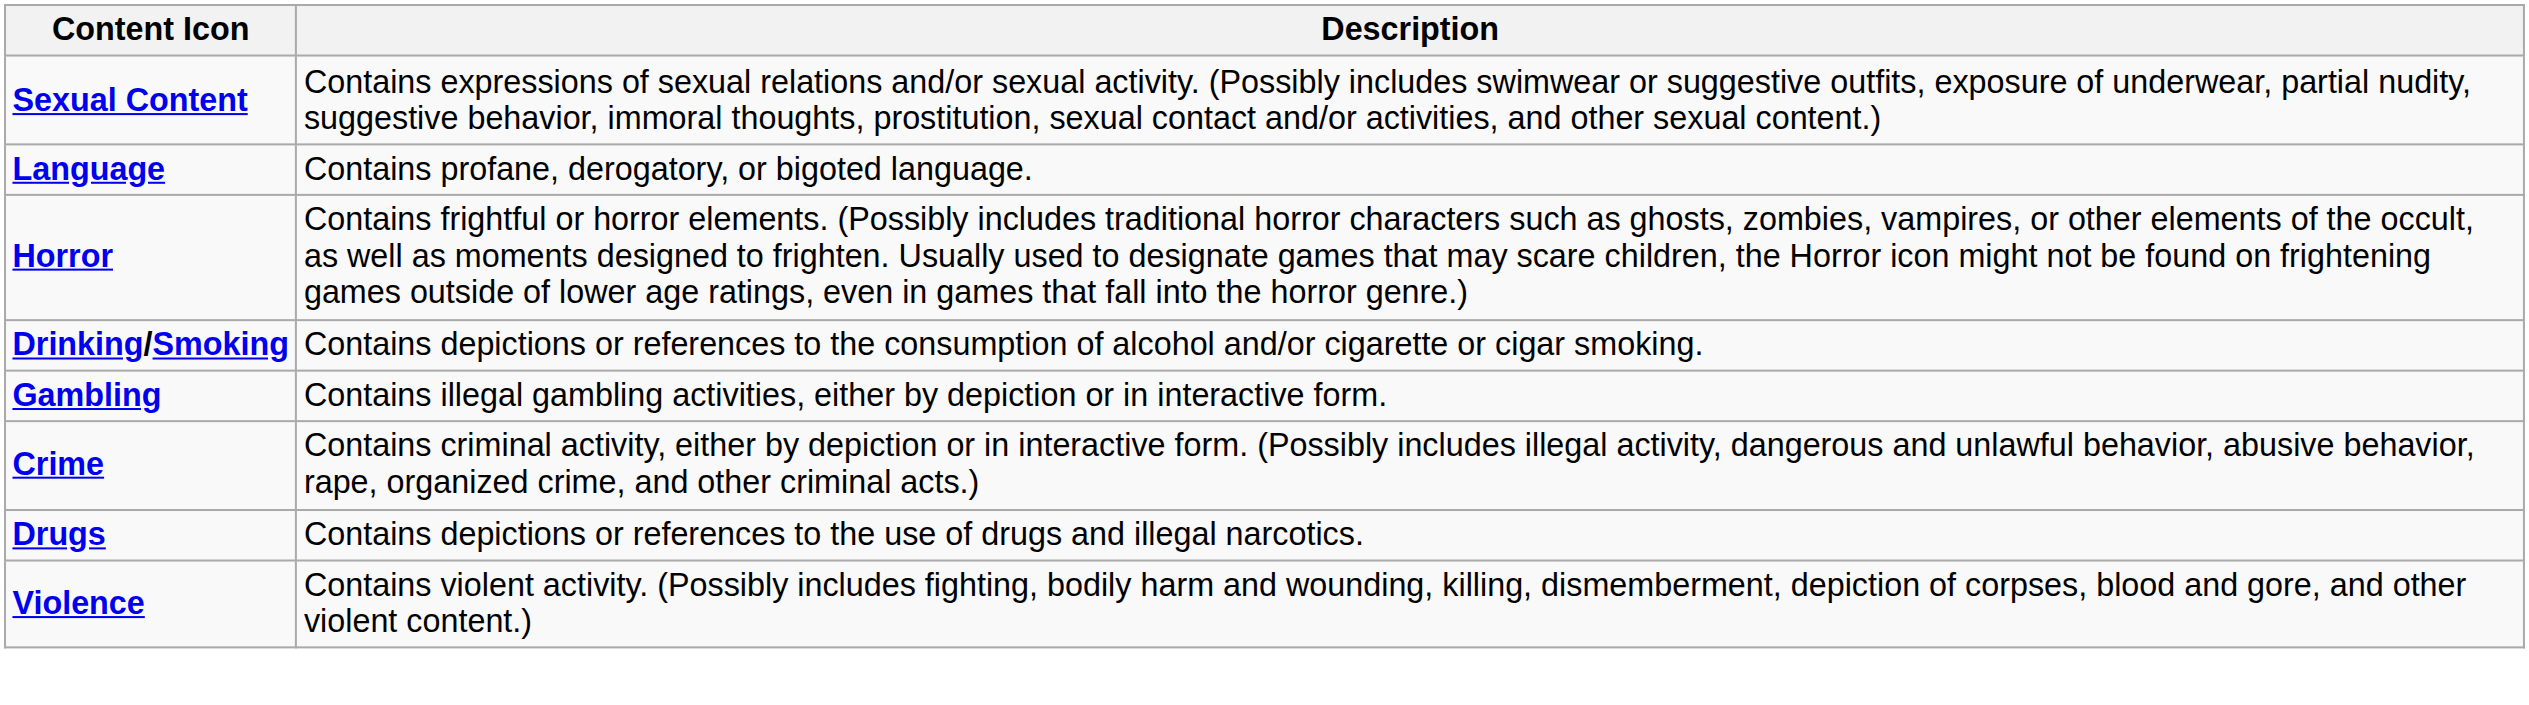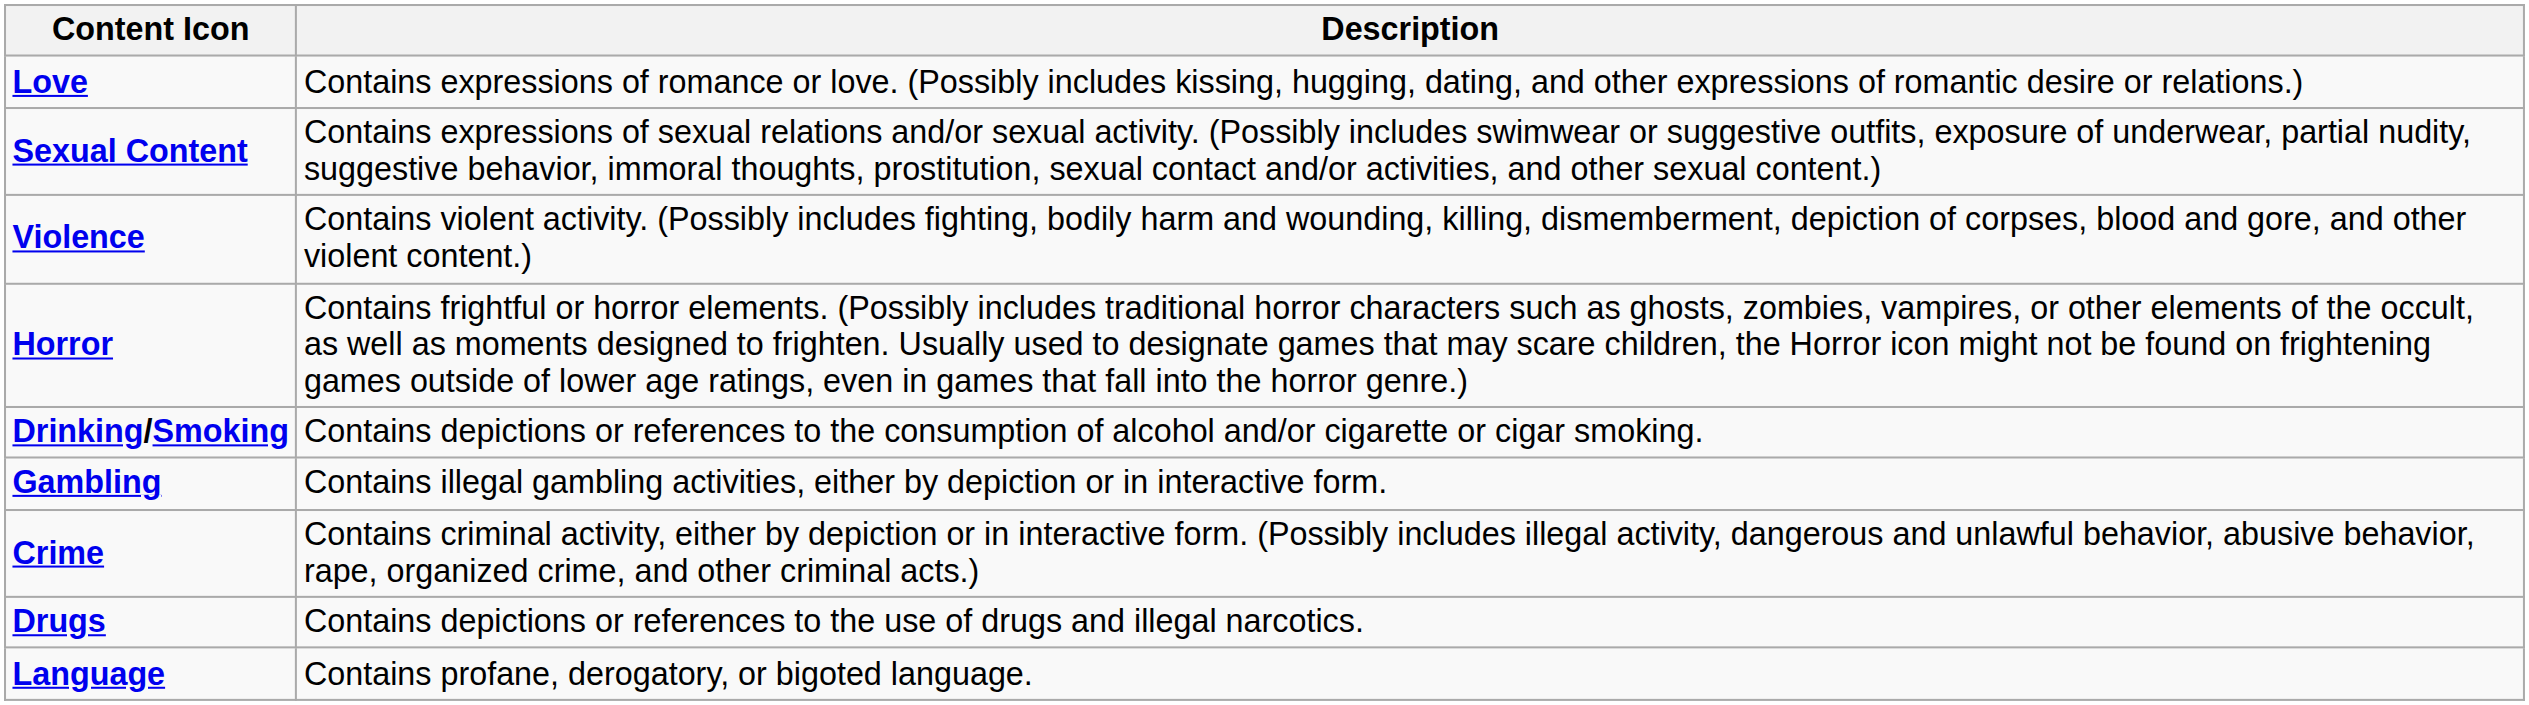 <table class="wikitable">
 <tr>
 <th>Content Icon</th>
 <th>Description</th>
 </tr>
 <tr>
+<td> <strong><a href='#'>Love</a></strong></td>
+<td>Contains expressions of romance or love. (Possibly includes kissing, hugging, dating, and other expressions of romantic desire or relations.)</td>
+</tr>
+<tr>
 <td> <strong><a href='#'>Sexual Content</a></strong></td>
 <td>Contains expressions of sexual relations and/or sexual activity. (Possibly includes swimwear or suggestive outfits, exposure of underwear, partial nudity, suggestive behavior, immoral thoughts, prostitution, sexual contact and/or activities, and other sexual content.)</td>
 </tr>
 <tr>
-<td> <strong><a href='#'>Language</a></strong></td>
-<td>Contains profane, derogatory, or bigoted language.</td>
+<td> <strong><a href='#'>Violence</a></strong></td>
+<td>Contains violent activity. (Possibly includes fighting, bodily harm and wounding, killing, dismemberment, depiction of corpses, blood and gore, and other violent content.)</td>
 </tr>
 <tr>
 <td> <strong><a href='#'>Horror</a></strong></td>
 <td>Contains frightful or horror elements. (Possibly includes traditional horror characters such as ghosts, zombies, vampires, or other elements of the occult, as well as moments designed to frighten. Usually used to designate games that may scare children, the Horror icon might not be found on frightening games outside of lower age ratings, even in games that fall into the horror genre.)</td>
 </tr>
 <tr>
 <td> <strong><a href='#'>Drinking</a>/<a href='#'>Smoking</a></strong></td>
 <td>Contains depictions or references to the consumption of alcohol and/or cigarette or cigar smoking.</td>
 </tr>
 <tr>
 <td> <strong><a href='#'>Gambling</a></strong></td>
 <td>Contains illegal gambling activities, either by depiction or in interactive form.</td>
 </tr>
 <tr>
 <td> <strong><a href='#'>Crime</a></strong></td>
 <td>Contains criminal activity, either by depiction or in interactive form. (Possibly includes illegal activity, dangerous and unlawful behavior, abusive behavior, rape, organized crime, and other criminal acts.)</td>
 </tr>
 <tr>
 <td> <strong><a href='#'>Drugs</a></strong></td>
 <td>Contains depictions or references to the use of drugs and illegal narcotics.</td>
 </tr>
 <tr>
-<td> <strong><a href='#'>Violence</a></strong></td>
-<td>Contains violent activity. (Possibly includes fighting, bodily harm and wounding, killing, dismemberment, depiction of corpses, blood and gore, and other violent content.)</td>
+<td> <strong><a href='#'>Language</a></strong></td>
+<td>Contains profane, derogatory, or bigoted language.</td>
 </tr>
 </table>
